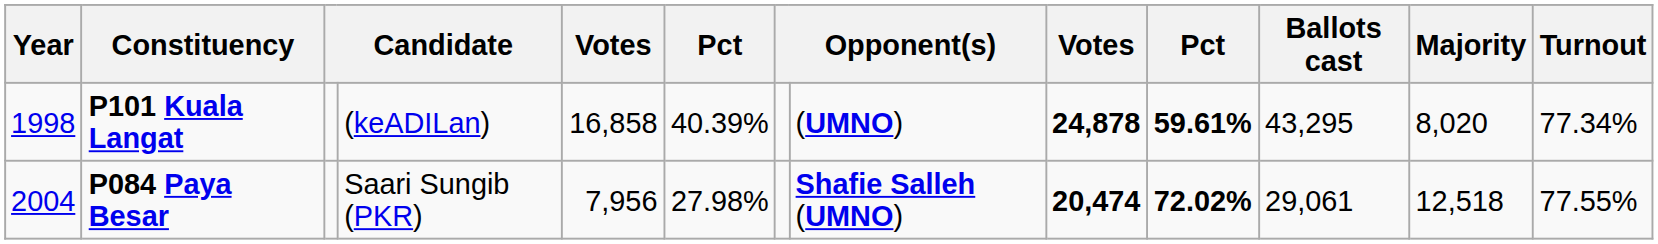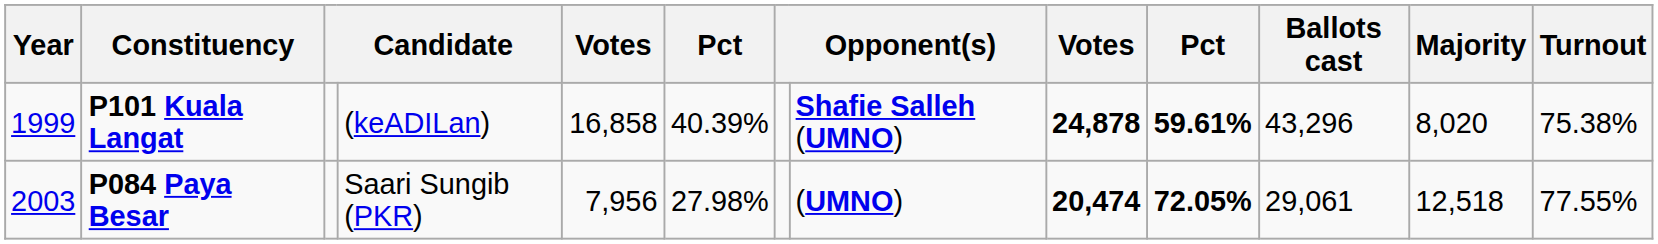 <table class="wikitable" style="margin:0.5em ; font-size:95%">
 <tr>
 <th>Year</th>
 <th>Constituency</th>
 <th colspan=2>Candidate</th>
 <th>Votes</th>
 <th>Pct</th>
 <th colspan=2>Opponent(s)</th>
 <th>Votes</th>
 <th>Pct</th>
 <th>Ballots cast</th>
 <th>Majority</th>
 <th>Turnout</th>
 </tr>
 <tr>
-<td><a href='#'>1998</a></td>
+<td><a href='#'>1999</a></td>
 <td><strong>P101 <a href='#'>Kuala Langat</a></strong></td>
 <td></td>
 <td> (<a href='#'>keADILan</a>)</td>
 <td align="right">16,858</td>
 <td>40.39%</td>
 <td></td>
-<td> (<a href='#'><strong>UMNO</strong></a>)</td>
+<td><strong><a href='#'>Shafie Salleh</a></strong> (<a href='#'><strong>UMNO</strong></a>)</td>
 <td align="right"><strong>24,878</strong></td>
 <td><strong>59.61%</strong></td>
-<td>43,295</td>
+<td>43,296</td>
 <td>8,020</td>
-<td>77.34%</td>
+<td>75.38%</td>
 </tr>
 <tr>
-<td><a href='#'>2004</a></td>
+<td><a href='#'>2003</a></td>
 <td><strong>P084 <a href='#'>Paya Besar</a></strong></td>
 <td></td>
 <td>Saari Sungib (<a href='#'>PKR</a>)</td>
 <td style="text-align:right;">7,956</td>
 <td>27.98%</td>
 <td></td>
-<td><strong><a href='#'>Shafie Salleh</a></strong> (<a href='#'><strong>UMNO</strong></a>)</td>
+<td> (<a href='#'><strong>UMNO</strong></a>)</td>
 <td style="text-align:right;"><strong>20,474</strong></td>
-<td><strong>72.02%</strong></td>
+<td><strong>72.05%</strong></td>
 <td>29,061</td>
 <td>12,518</td>
 <td>77.55%</td>
 </tr>
 </table>
